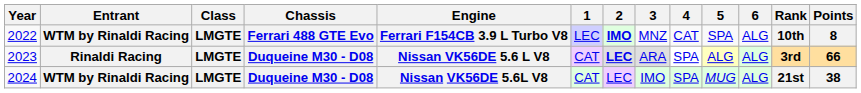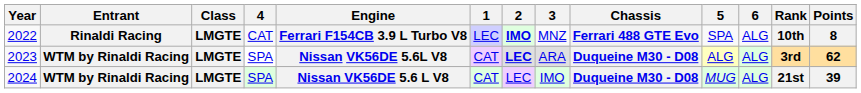 <table class="wikitable" style="text-align:center; font-size:85%">
 <tr>
 <th>Year</th>
 <th>Entrant</th>
 <th>Class</th>
-<th>Chassis</th>
+<th>4</th>
 <th>Engine</th>
 <th>1</th>
 <th>2</th>
 <th>3</th>
-<th>4</th>
+<th>Chassis</th>
 <th>5</th>
 <th>6</th>
 <th>Rank</th>
 <th>Points</th>
 </tr>
 <tr>
 <td><a href='#'>2022</a></td>
-<th nowrap>WTM by Rinaldi Racing</th>
+<th nowrap>Rinaldi Racing</th>
 <th>LMGTE</th>
-<th nowrap><a href='#'>Ferrari 488 GTE Evo</a></th>
+<td><a href='#'>CAT</a></td>
 <th nowrap><a href='#'>Ferrari F154CB</a> 3.9 L Turbo V8</th>
 <td style="background:#CFCFFF;"><a href='#'>LEC</a><br></td>
 <td style="background:#DFFFDF;"><strong><a href='#'>IMO</a><br></strong></td>
 <td><a href='#'>MNZ</a></td>
-<td><a href='#'>CAT</a></td>
+<th nowrap><a href='#'>Ferrari 488 GTE Evo</a></th>
 <td><a href='#'>SPA</a></td>
 <td><a href='#'>ALG</a></td>
 <th>10th</th>
 <th>8</th>
 </tr>
 <tr>
 <td><a href='#'>2023</a></td>
-<th nowrap>Rinaldi Racing</th>
+<th nowrap>WTM by Rinaldi Racing</th>
 <th>LMGTE</th>
-<th nowrap><a href='#'>Duqueine M30 - D08</a></th>
-<th nowrap><a href='#'>Nissan VK56DE</a> 5.6 L V8</th>
+<td style="background:#FFFFFF;"><a href='#'>SPA</a><br></td>
+<th><a href='#'>Nissan</a> <a href='#'>VK56DE</a> 5.6L V8</th>
 <td style="background:#EFCFFF;"><a href='#'>CAT</a><br></td>
 <td style="background:#DFDFDF;"><strong><a href='#'>LEC</a></strong><br></td>
 <td style="background:#DFDFDF;"><a href='#'>ARA</a><br></td>
-<td style="background:#FFFFFF;"><a href='#'>SPA</a><br></td>
+<th nowrap><a href='#'>Duqueine M30 - D08</a></th>
 <td style="background:#FFFFBF;"><a href='#'>ALG</a><br></td>
 <td style="background:#DFFFDF;"><a href='#'>ALG</a><br></td>
 <th style="background:#FFDF9F;">3rd</th>
-<th style="background:#FFDF9F;">66</th>
+<th style="background:#FFDF9F;">62</th>
 </tr>
 <tr>
 <td><a href='#'>2024</a></td>
 <th>WTM by Rinaldi Racing</th>
 <th>LMGTE</th>
-<th><a href='#'>Duqueine M30 - D08</a></th>
-<th><a href='#'>Nissan</a> <a href='#'>VK56DE</a> 5.6L V8</th>
+<td style="background:#DFFFDF;"><a href='#'>SPA</a><br></td>
+<th nowrap><a href='#'>Nissan VK56DE</a> 5.6 L V8</th>
 <td style="background:#DFFFDF;"><a href='#'>CAT</a><br></td>
 <td style="background:#EFCFFF;"><a href='#'>LEC</a><br></td>
 <td style="background:#DFFFDF;"><a href='#'>IMO</a><br></td>
-<td style="background:#DFFFDF;"><a href='#'>SPA</a><br></td>
+<th><a href='#'>Duqueine M30 - D08</a></th>
 <td style="background:#DFFFDF;"><em><a href='#'>MUG</a></em><br></td>
 <td style="background:#DFFFDF;"><a href='#'>ALG</a><br></td>
 <th>21st</th>
-<th>38</th>
+<th>39</th>
 </tr>
 </table>
